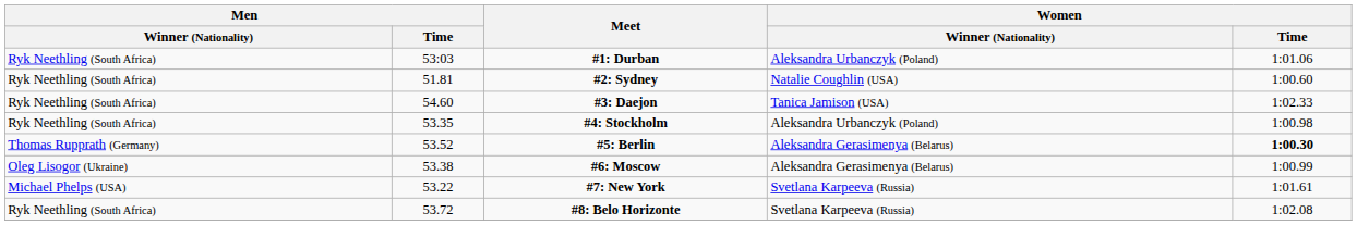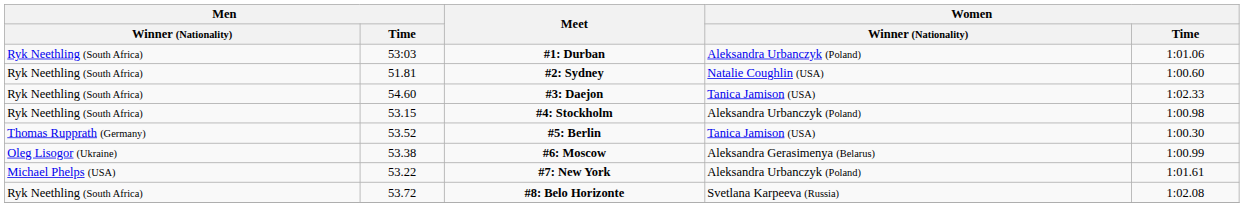 <table class=wikitable width=100%>
 <tr>
 <th colspan="2">Men</th>
 <th rowspan="2">Meet</th>
 <th colspan="2">Women</th>
 </tr>
 <tr>
 <th>Winner <small>(Nationality)</small></th>
 <th>Time</th>
 <th>Winner <small>(Nationality)</small></th>
 <th>Time</th>
 </tr>
 <tr>
 <td> <a href='#'>Ryk Neethling</a> <small>(South Africa)</small></td>
 <td align=center>53:03</td>
 <td align=center><strong>#1: Durban</strong></td>
 <td> <a href='#'>Aleksandra Urbanczyk</a> <small>(Poland)</small></td>
 <td align=center>1:01.06</td>
 </tr>
 <tr>
 <td> Ryk Neethling <small>(South Africa)</small></td>
 <td align=center>51.81</td>
 <td align=center><strong>#2: Sydney</strong></td>
 <td> <a href='#'>Natalie Coughlin</a> <small>(USA)</small></td>
 <td align=center>1:00.60</td>
 </tr>
 <tr>
 <td> Ryk Neethling <small>(South Africa)</small></td>
 <td align=center>54.60</td>
 <td align=center><strong>#3: Daejon</strong></td>
 <td> <a href='#'>Tanica Jamison</a> <small>(USA)</small></td>
 <td align=center>1:02.33</td>
 </tr>
 <tr>
 <td> Ryk Neethling <small>(South Africa)</small></td>
-<td align=center>53.35</td>
+<td align=center>53.15</td>
 <td align=center><strong>#4: Stockholm</strong></td>
 <td> Aleksandra Urbanczyk <small>(Poland)</small></td>
 <td align=center>1:00.98</td>
 </tr>
 <tr>
 <td> <a href='#'>Thomas Rupprath</a> <small>(Germany)</small></td>
 <td align=center>53.52</td>
 <td align=center><strong>#5: Berlin</strong></td>
-<td> <a href='#'>Aleksandra Gerasimenya</a> <small>(Belarus)</small></td>
-<td align=center><strong>1:00.30</strong></td>
+<td> <a href='#'>Tanica Jamison</a> <small>(USA)</small></td>
+<td align=center>1:00.30</td>
 </tr>
 <tr>
 <td> <a href='#'>Oleg Lisogor</a> <small>(Ukraine)</small></td>
 <td align=center>53.38</td>
 <td align=center><strong>#6: Moscow</strong></td>
 <td> Aleksandra Gerasimenya <small>(Belarus)</small></td>
 <td align=center>1:00.99</td>
 </tr>
 <tr>
 <td> <a href='#'>Michael Phelps</a> <small>(USA)</small></td>
 <td align=center>53.22</td>
 <td align=center><strong>#7: New York</strong></td>
-<td> <a href='#'>Svetlana Karpeeva</a> <small>(Russia)</small></td>
+<td> Aleksandra Urbanczyk <small>(Poland)</small></td>
 <td align=center>1:01.61</td>
 </tr>
 <tr>
 <td> Ryk Neethling <small>(South Africa)</small></td>
 <td align=center>53.72</td>
 <td align=center><strong>#8: Belo Horizonte</strong></td>
 <td> Svetlana Karpeeva <small>(Russia)</small></td>
 <td align=center>1:02.08</td>
 </tr>
 <tr>
 </tr>
 </table>
